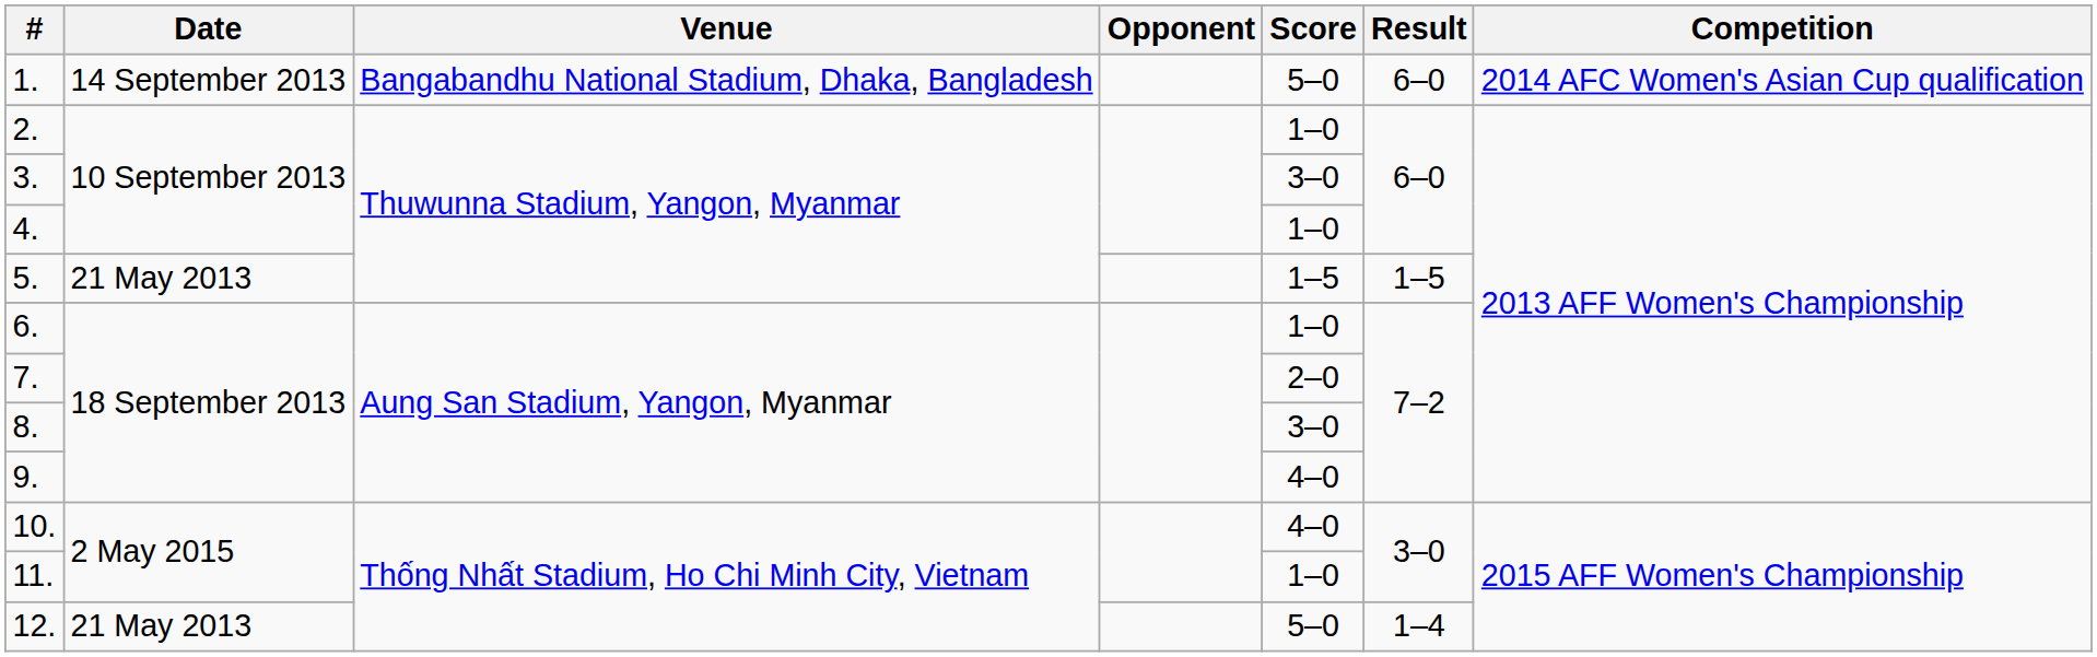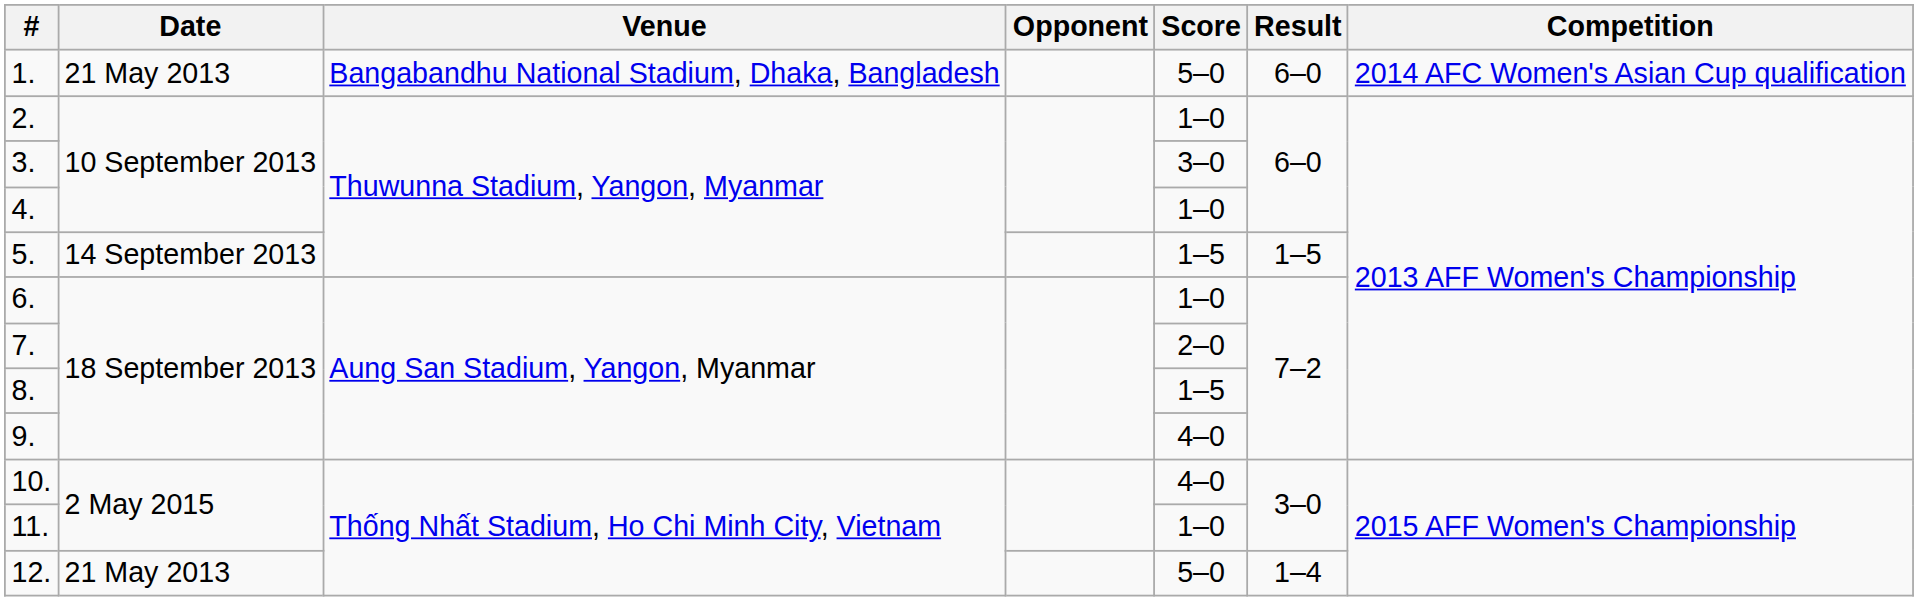 <table class="wikitable">
 <tr>
 <th>#</th>
 <th>Date</th>
 <th>Venue</th>
 <th>Opponent</th>
 <th>Score</th>
 <th>Result</th>
 <th>Competition</th>
 </tr>
 <tr>
 <td>1.</td>
-<td>14 September 2013</td>
+<td>21 May 2013</td>
 <td><a href='#'>Bangabandhu National Stadium</a>, <a href='#'>Dhaka</a>, <a href='#'>Bangladesh</a></td>
 <td></td>
 <td style="text-align:center;">5–0</td>
 <td style="text-align:center;">6–0</td>
 <td><a href='#'>2014 AFC Women's Asian Cup qualification</a></td>
 </tr>
 <tr>
 <td>2.</td>
 <td rowspan=3>10 September 2013</td>
 <td rowspan=4><a href='#'>Thuwunna Stadium</a>, <a href='#'>Yangon</a>, <a href='#'>Myanmar</a></td>
 <td rowspan=3></td>
 <td style="text-align:center;">1–0</td>
 <td rowspan=3 style="text-align:center;">6–0</td>
 <td rowspan=8><a href='#'>2013 AFF Women's Championship</a></td>
 </tr>
 <tr>
 <td>3.</td>
 <td style="text-align:center;">3–0</td>
 </tr>
 <tr>
 <td>4.</td>
 <td style="text-align:center;">1–0</td>
 </tr>
 <tr>
 <td>5.</td>
-<td>21 May 2013</td>
+<td>14 September 2013</td>
 <td></td>
 <td style="text-align:center;">1–5</td>
 <td style="text-align:center;">1–5</td>
 </tr>
 <tr>
 <td>6.</td>
 <td rowspan=4>18 September 2013</td>
 <td rowspan=4><a href='#'>Aung San Stadium</a>, <a href='#'>Yangon</a>, Myanmar</td>
 <td rowspan=4></td>
 <td style="text-align:center;">1–0</td>
 <td rowspan=4 style="text-align:center;">7–2</td>
 </tr>
 <tr>
 <td>7.</td>
 <td style="text-align:center;">2–0</td>
 </tr>
 <tr>
 <td>8.</td>
-<td style="text-align:center;">3–0</td>
+<td style="text-align:center;">1–5</td>
 </tr>
 <tr>
 <td>9.</td>
 <td style="text-align:center;">4–0</td>
 </tr>
 <tr>
 <td>10.</td>
 <td rowspan=2>2 May 2015</td>
 <td rowspan=3><a href='#'>Thống Nhất Stadium</a>, <a href='#'>Ho Chi Minh City</a>, <a href='#'>Vietnam</a></td>
 <td rowspan=2></td>
 <td style="text-align:center;">4–0</td>
 <td rowspan=2 style="text-align:center;">3–0</td>
 <td rowspan=3><a href='#'>2015 AFF Women's Championship</a></td>
 </tr>
 <tr>
 <td>11.</td>
 <td style="text-align:center;">1–0</td>
 </tr>
 <tr>
 <td>12.</td>
 <td>21 May 2013</td>
 <td></td>
 <td style="text-align:center;">5–0</td>
 <td style="text-align:center;">1–4</td>
 </tr>
 </table>
